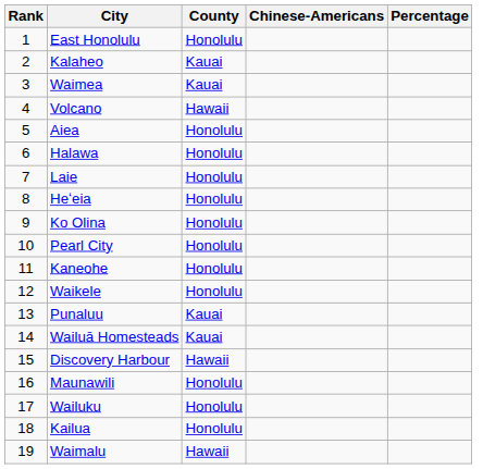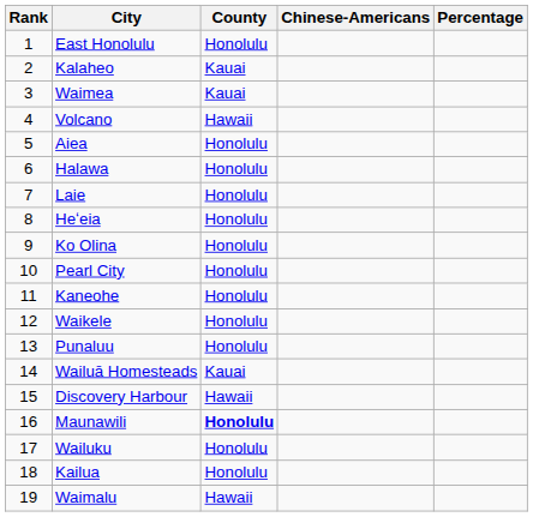 <table class="wikitable sortable">
 <tr>
 <th>Rank</th>
 <th>City</th>
 <th>County</th>
 <th>Chinese-Americans</th>
 <th>Percentage</th>
 </tr>
 <tr>
 <td align=center>1</td>
 <td><a href='#'>East Honolulu</a></td>
 <td><a href='#'>Honolulu</a></td>
 <td align=right></td>
 <td align=right></td>
 </tr>
 <tr>
 <td align=center>2</td>
 <td><a href='#'>Kalaheo</a></td>
 <td><a href='#'>Kauai</a></td>
 <td align=right></td>
 <td align=right></td>
 </tr>
 <tr>
 <td align=center>3</td>
 <td><a href='#'>Waimea</a></td>
 <td><a href='#'>Kauai</a></td>
 <td align=right></td>
 <td align=right></td>
 </tr>
 <tr>
 <td align=center>4</td>
 <td><a href='#'>Volcano</a></td>
 <td><a href='#'>Hawaii</a></td>
 <td align=right></td>
 <td align=right></td>
 </tr>
 <tr>
 <td align=center>5</td>
 <td><a href='#'>Aiea</a></td>
 <td><a href='#'>Honolulu</a></td>
 <td align=right></td>
 <td align=right></td>
 </tr>
 <tr>
 <td align=center>6</td>
 <td><a href='#'>Halawa</a></td>
 <td><a href='#'>Honolulu</a></td>
 <td align=right></td>
 <td align=right></td>
 </tr>
 <tr>
 <td align=center>7</td>
 <td><a href='#'>Laie</a></td>
 <td><a href='#'>Honolulu</a></td>
 <td align=right></td>
 <td align=right></td>
 </tr>
 <tr>
 <td align=center>8</td>
 <td><a href='#'>Heʻeia</a></td>
 <td><a href='#'>Honolulu</a></td>
 <td align=right></td>
 <td align=right></td>
 </tr>
 <tr>
 <td align=center>9</td>
 <td><a href='#'>Ko Olina</a></td>
 <td><a href='#'>Honolulu</a></td>
 <td align=right></td>
 <td align=right></td>
 </tr>
 <tr>
 <td align=center>10</td>
 <td><a href='#'>Pearl City</a></td>
 <td><a href='#'>Honolulu</a></td>
 <td align=right></td>
 <td align=right></td>
 </tr>
 <tr>
 <td align=center>11</td>
 <td><a href='#'>Kaneohe</a></td>
 <td><a href='#'>Honolulu</a></td>
 <td align=right></td>
 <td align=right></td>
 </tr>
 <tr>
 <td align=center>12</td>
 <td><a href='#'>Waikele</a></td>
 <td><a href='#'>Honolulu</a></td>
 <td align=right></td>
 <td align=right></td>
 </tr>
 <tr>
 <td align=center>13</td>
 <td><a href='#'>Punaluu</a></td>
-<td><a href='#'>Kauai</a></td>
+<td><a href='#'>Honolulu</a></td>
 <td align=right></td>
 <td align=right></td>
 </tr>
 <tr>
 <td align=center>14</td>
 <td><a href='#'>Wailuā Homesteads</a></td>
 <td><a href='#'>Kauai</a></td>
 <td align=right></td>
 <td align=right></td>
 </tr>
 <tr>
 <td align=center>15</td>
 <td><a href='#'>Discovery Harbour</a></td>
 <td><a href='#'>Hawaii</a></td>
 <td align=right></td>
 <td align=right></td>
 </tr>
 <tr>
 <td align=center>16</td>
 <td><a href='#'>Maunawili</a></td>
-<td><a href='#'>Honolulu</a></td>
+<td><strong><a href='#'>Honolulu</a></strong></td>
 <td align=right></td>
 <td align=right></td>
 </tr>
 <tr>
 <td align=center>17</td>
 <td><a href='#'>Wailuku</a></td>
 <td><a href='#'>Honolulu</a></td>
 <td align=right></td>
 <td align=right></td>
 </tr>
 <tr>
 <td align=center>18</td>
 <td><a href='#'>Kailua</a></td>
 <td><a href='#'>Honolulu</a></td>
 <td align=right></td>
 <td align=right></td>
 </tr>
 <tr>
 <td align=center>19</td>
 <td><a href='#'>Waimalu</a></td>
 <td><a href='#'>Hawaii</a></td>
 <td align=right></td>
 <td align=right></td>
 </tr>
 </table>
